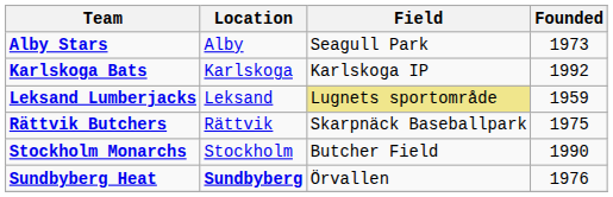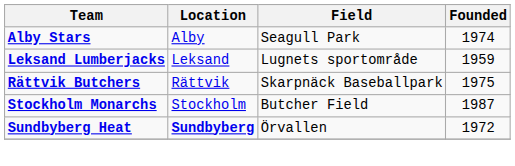 <table class="wikitable">
 <tr>
 <th>Team</th>
 <th>Location</th>
 <th>Field</th>
 <th>Founded</th>
 </tr>
 <tr>
 <td><strong><a href='#'>Alby Stars</a></strong></td>
 <td> <a href='#'>Alby</a></td>
 <td>Seagull Park</td>
-<td align=center>1973</td>
-</tr>
-<tr>
-<td><strong><a href='#'>Karlskoga Bats</a></strong></td>
-<td> <a href='#'>Karlskoga</a></td>
-<td>Karlskoga IP</td>
-<td align=center>1992</td>
+<td align=center>1974</td>
 </tr>
 <tr>
 <td><strong><a href='#'>Leksand Lumberjacks</a></strong></td>
 <td> <a href='#'>Leksand</a></td>
-<td style="background: khaki;">Lugnets sportområde</td>
+<td>Lugnets sportområde</td>
 <td align=center>1959</td>
 </tr>
 <tr>
 <td><strong><a href='#'>Rättvik Butchers</a></strong></td>
 <td> <a href='#'>Rättvik</a></td>
 <td>Skarpnäck Baseballpark</td>
 <td align=center>1975</td>
 </tr>
 <tr>
 <td><strong><a href='#'>Stockholm Monarchs</a></strong></td>
 <td> <a href='#'>Stockholm</a></td>
 <td>Butcher Field</td>
-<td align=center>1990</td>
+<td align=center>1987</td>
 </tr>
 <tr>
 <td><strong><a href='#'>Sundbyberg Heat</a></strong></td>
 <td><strong> <a href='#'>Sundbyberg</a></strong></td>
 <td>Örvallen</td>
-<td align=center>1976</td>
+<td align=center>1972</td>
 </tr>
 <tr>
 </tr>
 </table>
